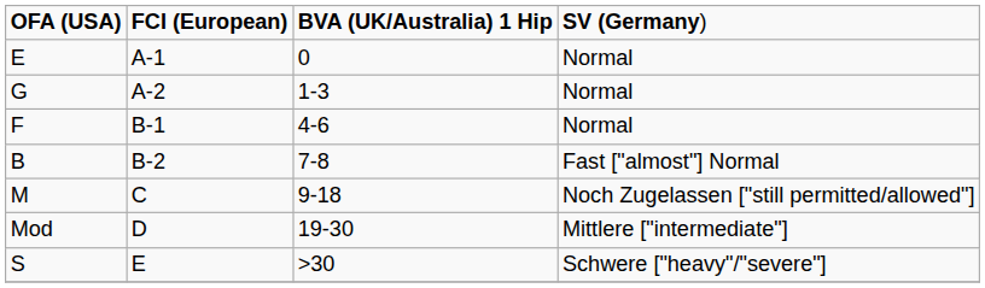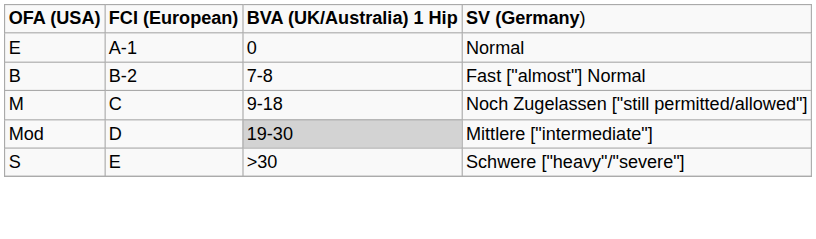 <table class="wikitable">
 <tr>
 <td><strong>OFA (USA)</strong></td>
 <td><strong>FCI (European)</strong></td>
 <td><strong>BVA (UK/Australia) 1 Hip</strong></td>
 <td><strong>SV (Germany</strong>)</td>
 </tr>
 <tr>
 <td>E</td>
 <td>A-1</td>
 <td>0</td>
-<td>Normal</td>
-</tr>
-<tr>
-<td>G</td>
-<td>A-2</td>
-<td>1-3</td>
-<td>Normal</td>
-</tr>
-<tr>
-<td>F</td>
-<td>B-1</td>
-<td>4-6</td>
 <td>Normal</td>
 </tr>
 <tr>
 <td>B</td>
 <td>B-2</td>
 <td>7-8</td>
 <td>Fast ["almost"] Normal</td>
 </tr>
 <tr>
 <td>M</td>
 <td>C</td>
 <td>9-18</td>
 <td>Noch Zugelassen ["still permitted/allowed"]</td>
 </tr>
 <tr>
 <td>Mod</td>
 <td>D</td>
-<td>19-30</td>
+<td style="background: lightgrey;">19-30</td>
 <td>Mittlere ["intermediate"]</td>
 </tr>
 <tr>
 <td>S</td>
 <td>E</td>
 <td>>30</td>
 <td>Schwere ["heavy"/"severe"]</td>
 </tr>
 <tr>
 </tr>
 </table>
